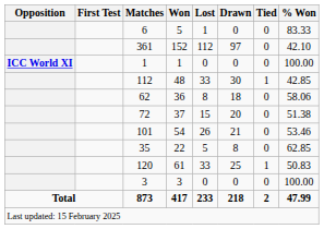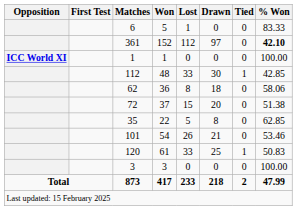 <table class="wikitable plainrowheaders sortable">
 <tr>
 <th scope=col>Opposition</th>
 <th scope=col>First Test</th>
 <th scope=col>Matches</th>
 <th scope=col>Won</th>
 <th scope=col>Lost</th>
 <th scope=col>Drawn</th>
 <th scope=col>Tied</th>
 <th scope=col>% Won</th>
 </tr>
 <tr align=center>
 <th scope=row></th>
 <td align=left><a href='#'></a></td>
 <td>6</td>
 <td>5</td>
 <td>1</td>
 <td>0</td>
 <td>0</td>
 <td>83.33</td>
 </tr>
 <tr align=center>
 <th scope=row></th>
 <td align=left><a href='#'></a></td>
 <td>361</td>
 <td>152</td>
 <td>112</td>
 <td>97</td>
 <td>0</td>
-<td>42.10</td>
+<td><strong>42.10</strong></td>
 </tr>
 <tr align=center>
 <th scope=row><a href='#'>ICC World XI</a></th>
 <td align=left><a href='#'></a></td>
 <td>1</td>
 <td>1</td>
 <td>0</td>
 <td>0</td>
 <td>0</td>
 <td>100.00</td>
 </tr>
 <tr align=center>
 <th scope=row></th>
 <td align=left><a href='#'></a></td>
 <td>112</td>
 <td>48</td>
 <td>33</td>
 <td>30</td>
 <td>1</td>
 <td>42.85</td>
 </tr>
 <tr align=center>
 <th scope=row></th>
 <td align=left><a href='#'></a></td>
 <td>62</td>
 <td>36</td>
 <td>8</td>
 <td>18</td>
 <td>0</td>
 <td>58.06</td>
 </tr>
 <tr align=center>
 <th scope=row></th>
 <td align=left><a href='#'></a></td>
 <td>72</td>
 <td>37</td>
 <td>15</td>
 <td>20</td>
 <td>0</td>
 <td>51.38</td>
 </tr>
 <tr align=center>
 <th scope=row></th>
 <td align=left><a href='#'></a></td>
+<td>35</td>
+<td>22</td>
+<td>5</td>
+<td>8</td>
+<td>0</td>
+<td>62.85</td>
+</tr>
+<tr align=center>
+<th scope=row></th>
+<td align=left><a href='#'></a></td>
 <td>101</td>
 <td>54</td>
 <td>26</td>
 <td>21</td>
 <td>0</td>
 <td>53.46</td>
-</tr>
-<tr align=center>
-<th scope=row></th>
-<td align=left><a href='#'></a></td>
-<td>35</td>
-<td>22</td>
-<td>5</td>
-<td>8</td>
-<td>0</td>
-<td>62.85</td>
 </tr>
 <tr align=center>
 <th scope=row></th>
 <td align=left><a href='#'></a></td>
 <td>120</td>
 <td>61</td>
 <td>33</td>
 <td>25</td>
 <td>1</td>
 <td>50.83</td>
 </tr>
 <tr align=center>
 <th scope=row></th>
 <td align=left><a href='#'></a></td>
 <td>3</td>
 <td>3</td>
 <td>0</td>
 <td>0</td>
 <td>0</td>
 <td>100.00</td>
 </tr>
 <tr class=sortbottom align=center>
 <td colspan=2><strong>Total</strong></td>
 <td><strong>873</strong></td>
 <td><strong>417</strong></td>
 <td><strong>233</strong></td>
 <td><strong>218</strong></td>
 <td><strong>2</strong></td>
 <td><strong>47.99</strong></td>
 </tr>
 <tr class=sortbottom>
 <td colspan=8><small>Last updated: 15 February 2025</small></td>
 </tr>
 </table>
